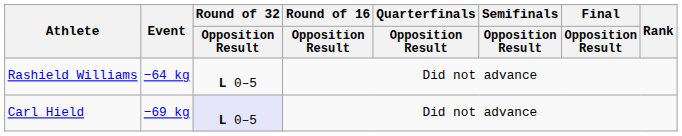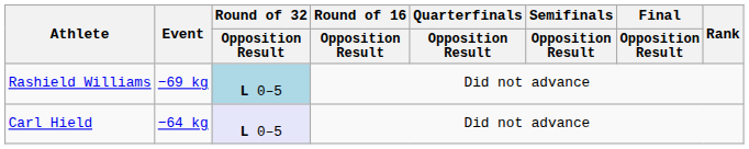 <table class="wikitable" style="font-size:90%;">
 <tr>
 <th rowspan=2>Athlete</th>
 <th rowspan=2>Event</th>
 <th>Round of 32</th>
 <th>Round of 16</th>
 <th>Quarterfinals</th>
 <th>Semifinals</th>
 <th>Final</th>
 <th rowspan=2>Rank</th>
 </tr>
 <tr style="font-size:95%">
 <th>Opposition<br>Result</th>
 <th>Opposition<br>Result</th>
 <th>Opposition<br>Result</th>
 <th>Opposition<br>Result</th>
 <th>Opposition<br>Result</th>
 </tr>
 <tr align=center>
 <td align=left><a href='#'>Rashield Williams</a></td>
-<td align=left><a href='#'>−64 kg</a></td>
-<td><br> <strong>L</strong> 0–5</td>
+<td align=left><a href='#'>−69 kg</a></td>
+<td style="background: lightblue;"><br> <strong>L</strong> 0–5</td>
 <td Colspan=5>Did not advance</td>
 </tr>
 <tr align=center>
 <td align=left><a href='#'>Carl Hield</a></td>
-<td align=left><a href='#'>−69 kg</a></td>
+<td align=left><a href='#'>−64 kg</a></td>
 <td style="background: lavender;"><br> <strong>L</strong> 0–5</td>
 <td Colspan=5>Did not advance</td>
 </tr>
 </table>
